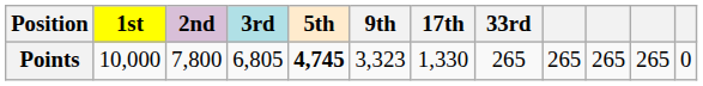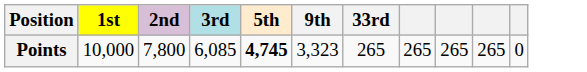 <table class="wikitable" style="font-size:85%; text-align:center">
 <tr>
 <th>Position</th>
 <th style="background:yellow;"> 1st </th>
 <th style="background:thistle;"> 2nd </th>
 <th style="background:#b0e0e6;"> 3rd </th>
 <th style="background:#ffebcd;"> 5th </th>
 <th> 9th </th>
-<th> 17th </th>
 <th> 33rd </th>
 <th>  </th>
 <th>  </th>
 <th>  </th>
 <th>  </th>
 </tr>
 <tr>
 <th>Points</th>
 <td>10,000</td>
 <td>7,800</td>
-<td>6,805</td>
+<td>6,085</td>
 <td><strong>4,745</strong></td>
 <td>3,323</td>
-<td>1,330</td>
 <td>265</td>
 <td>265</td>
 <td>265</td>
 <td>265</td>
 <td>0</td>
 </tr>
 </table>
